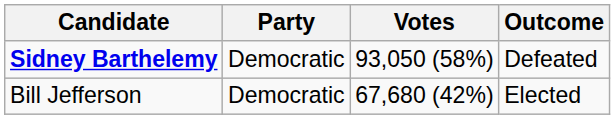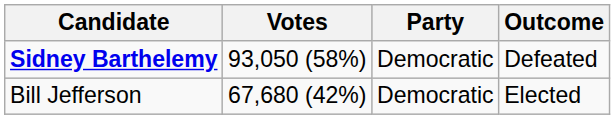 <table class="wikitable">
 <tr>
 <th>Candidate</th>
+<th>Votes</th>
 <th>Party</th>
-<th>Votes</th>
 <th>Outcome</th>
 </tr>
 <tr>
 <td><strong><a href='#'>Sidney Barthelemy</a></strong></td>
+<td>93,050 (58%)</td>
 <td>Democratic</td>
-<td>93,050 (58%)</td>
 <td>Defeated</td>
 </tr>
 <tr>
 <td>Bill Jefferson</td>
+<td>67,680 (42%)</td>
 <td>Democratic</td>
-<td>67,680 (42%)</td>
 <td>Elected</td>
 </tr>
 </table>
